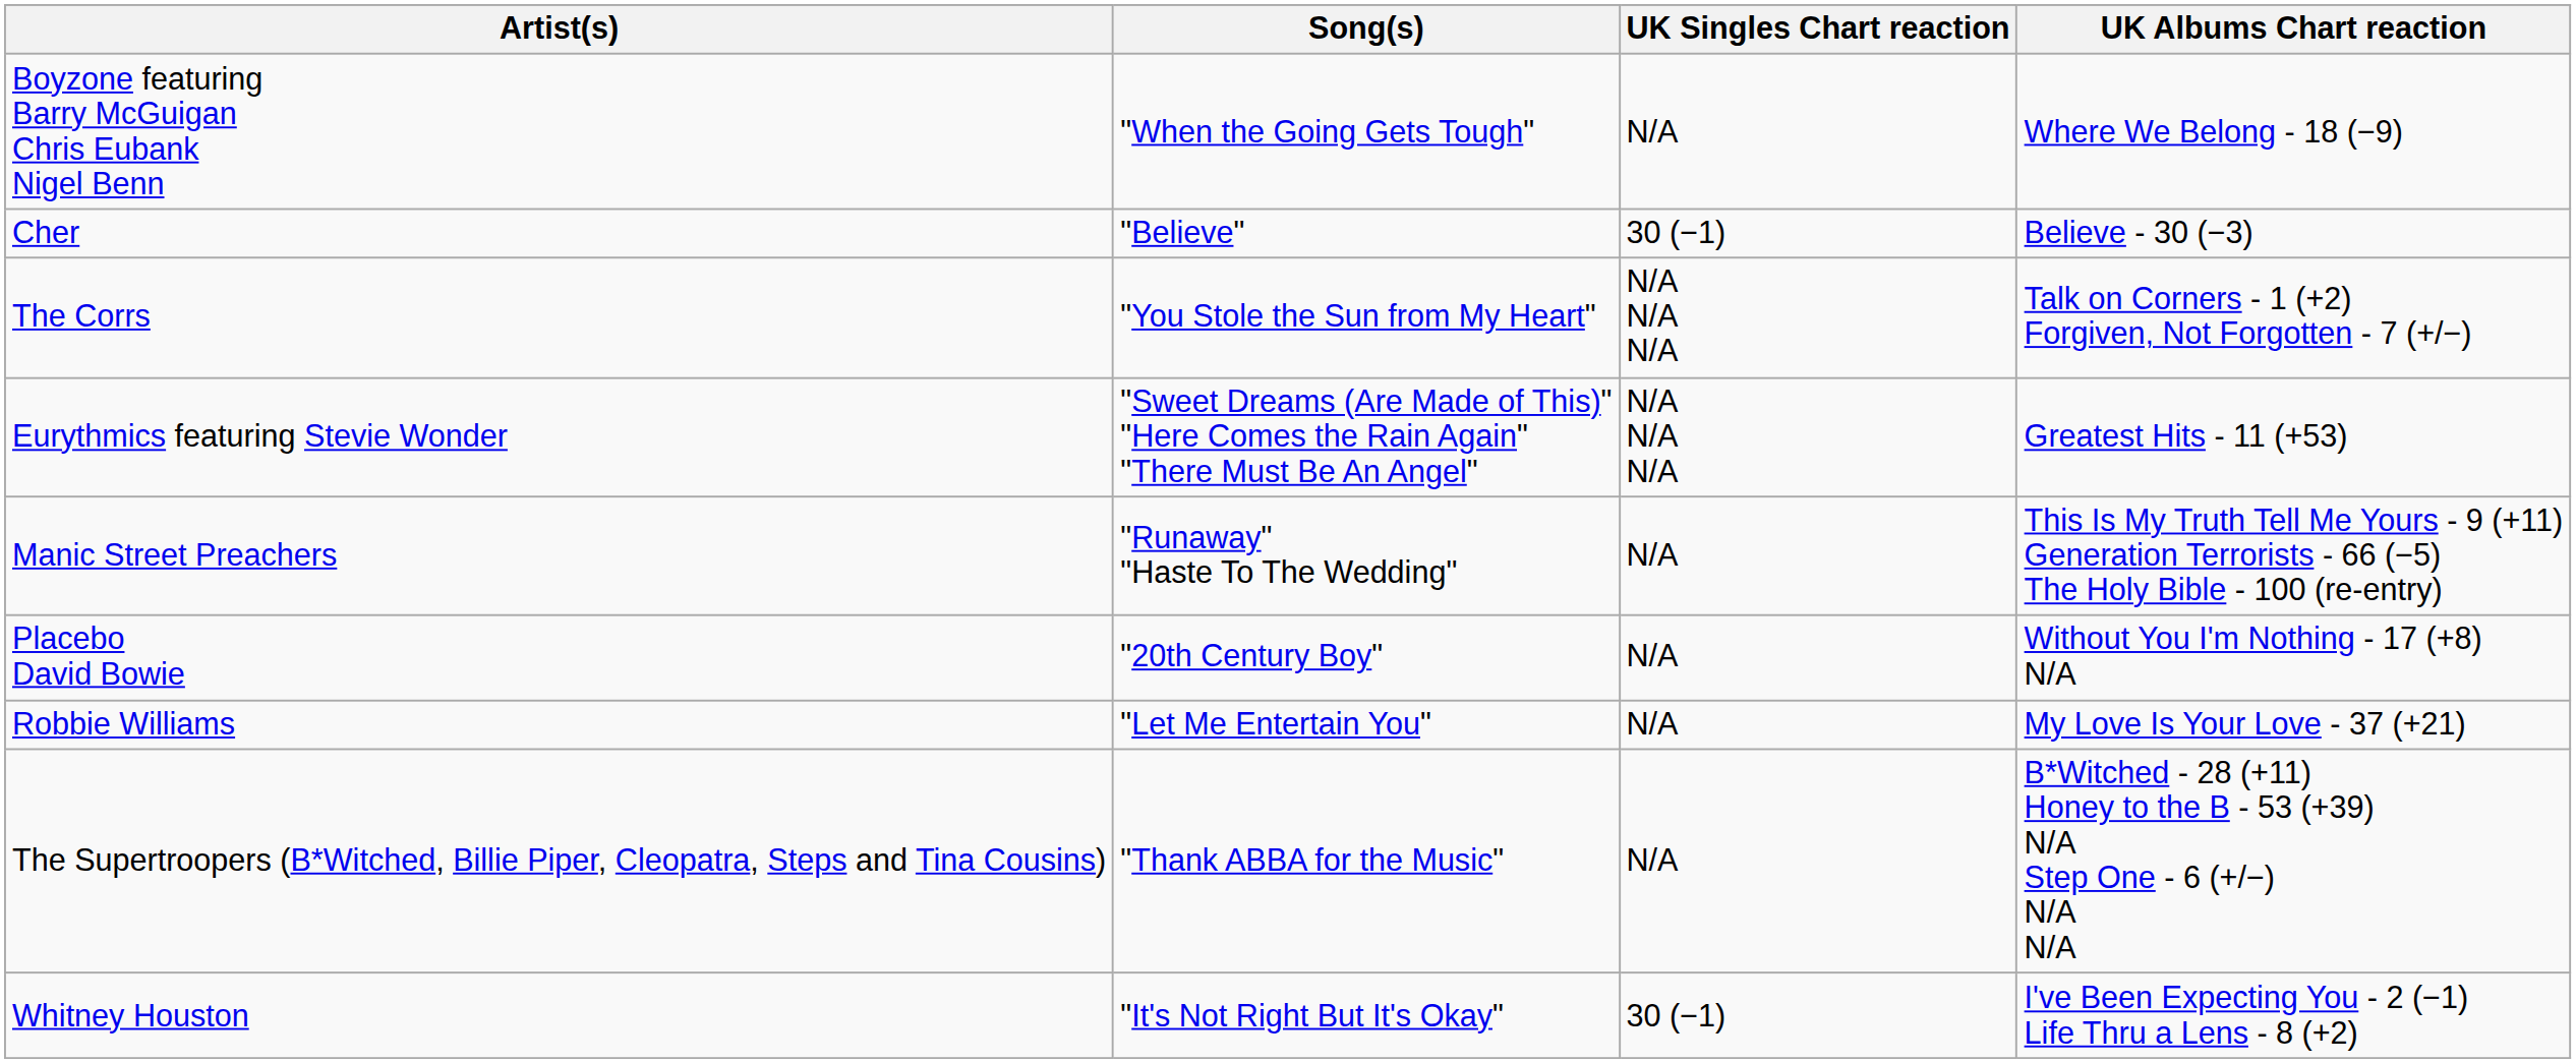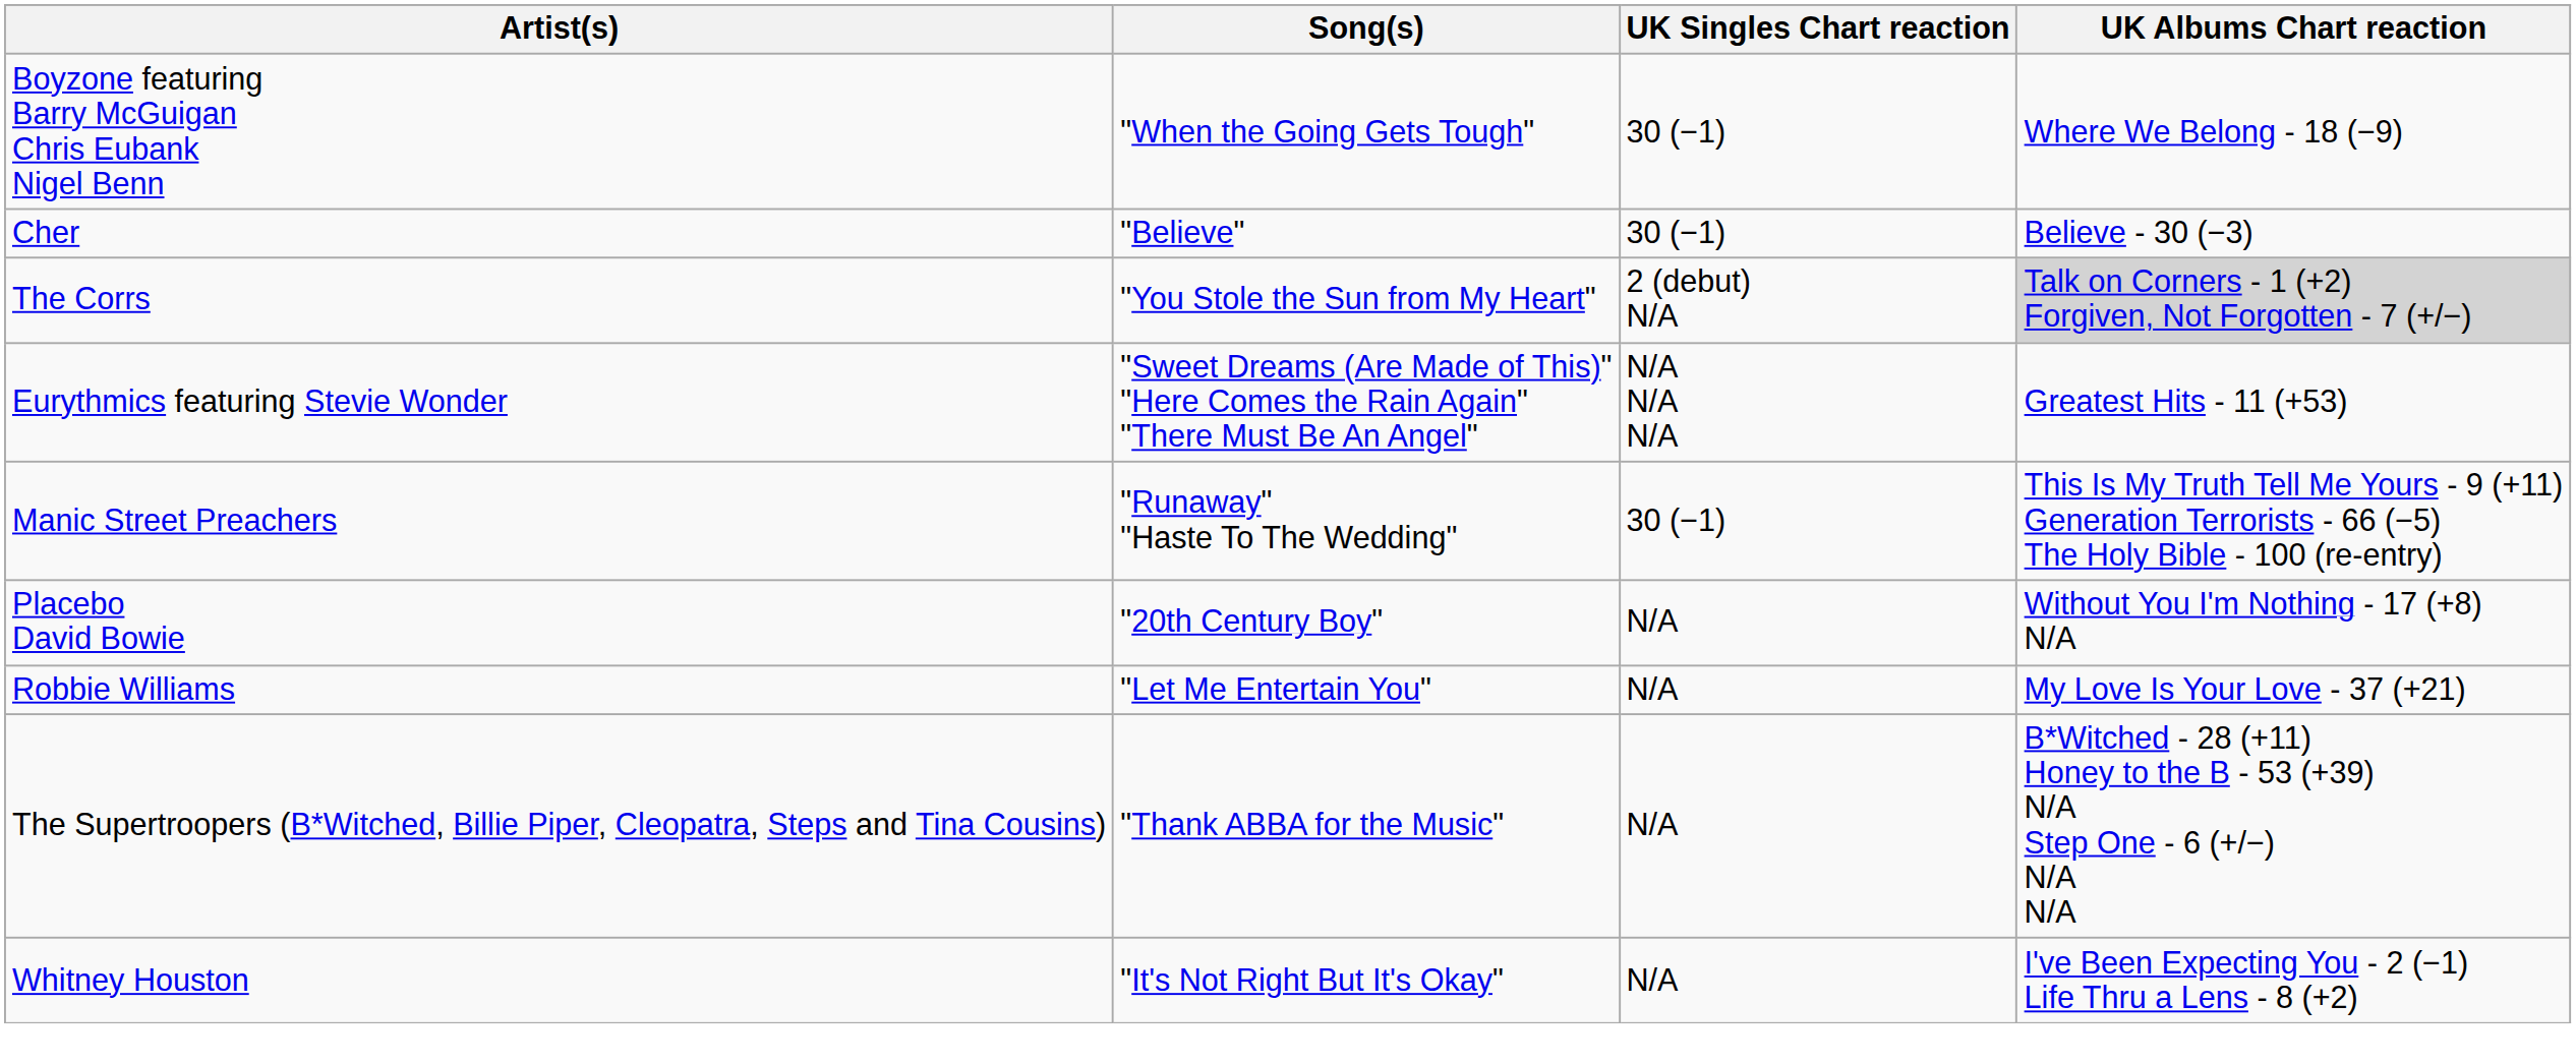 <table class="wikitable">
 <tr>
 <th>Artist(s)</th>
 <th>Song(s)</th>
 <th>UK Singles Chart reaction</th>
 <th>UK Albums Chart reaction</th>
 </tr>
 <tr>
 <td><a href='#'>Boyzone</a> featuring <br><a href='#'>Barry McGuigan</a><br><a href='#'>Chris Eubank</a><br><a href='#'>Nigel Benn</a></td>
 <td>"<a href='#'>When the Going Gets Tough</a>"</td>
-<td>N/A</td>
+<td>30 (−1)</td>
 <td><a href='#'>Where We Belong</a> - 18 (−9)</td>
 </tr>
 <tr>
 <td><a href='#'>Cher</a></td>
 <td>"<a href='#'>Believe</a>"</td>
 <td>30 (−1)</td>
 <td><a href='#'>Believe</a> - 30 (−3)</td>
 </tr>
 <tr>
 <td><a href='#'>The Corrs</a></td>
 <td>"<a href='#'>You Stole the Sun from My Heart</a>"</td>
-<td>N/A<br>N/A<br>N/A</td>
-<td><a href='#'>Talk on Corners</a> - 1 (+2)<br><a href='#'>Forgiven, Not Forgotten</a> - 7 (+/−)</td>
+<td>2 (debut)<br> N/A</td>
+<td style="background: lightgrey;"><a href='#'>Talk on Corners</a> - 1 (+2)<br><a href='#'>Forgiven, Not Forgotten</a> - 7 (+/−)</td>
 </tr>
 <tr>
 <td><a href='#'>Eurythmics</a> featuring <a href='#'>Stevie Wonder</a></td>
 <td>"<a href='#'>Sweet Dreams (Are Made of This)</a>"<br>"<a href='#'>Here Comes the Rain Again</a>"<br>"<a href='#'>There Must Be An Angel</a>"</td>
 <td>N/A<br>N/A<br>N/A</td>
 <td><a href='#'>Greatest Hits</a> - 11 (+53)</td>
 </tr>
 <tr>
 <td><a href='#'>Manic Street Preachers</a></td>
 <td>"<a href='#'>Runaway</a>"<br>"Haste To The Wedding"</td>
-<td>N/A</td>
+<td>30 (−1)</td>
 <td><a href='#'>This Is My Truth Tell Me Yours</a> - 9 (+11)<br><a href='#'>Generation Terrorists</a> - 66 (−5)<br><a href='#'>The Holy Bible</a> - 100 (re-entry)</td>
 </tr>
 <tr>
 <td><a href='#'>Placebo</a><br><a href='#'>David Bowie</a></td>
 <td>"<a href='#'>20th Century Boy</a>"</td>
 <td>N/A</td>
 <td><a href='#'>Without You I'm Nothing</a> - 17 (+8)<br>N/A</td>
 </tr>
 <tr>
 <td><a href='#'>Robbie Williams</a></td>
 <td>"<a href='#'>Let Me Entertain You</a>"</td>
 <td>N/A</td>
 <td><a href='#'>My Love Is Your Love</a> - 37 (+21)</td>
 </tr>
 <tr>
 <td>The Supertroopers (<a href='#'>B*Witched</a>, <a href='#'>Billie Piper</a>, <a href='#'>Cleopatra</a>, <a href='#'>Steps</a> and <a href='#'>Tina Cousins</a>)</td>
 <td>"<a href='#'>Thank ABBA for the Music</a>"</td>
 <td>N/A</td>
 <td><a href='#'>B*Witched</a> - 28 (+11)<br><a href='#'>Honey to the B</a> - 53 (+39)<br>N/A<br><a href='#'>Step One</a> - 6 (+/−)<br>N/A<br>N/A</td>
 </tr>
 <tr>
 <td><a href='#'>Whitney Houston</a></td>
 <td>"<a href='#'>It's Not Right But It's Okay</a>"</td>
-<td>30 (−1)</td>
+<td>N/A</td>
 <td><a href='#'>I've Been Expecting You</a> - 2 (−1)<br><a href='#'>Life Thru a Lens</a> - 8 (+2)</td>
 </tr>
 </table>
